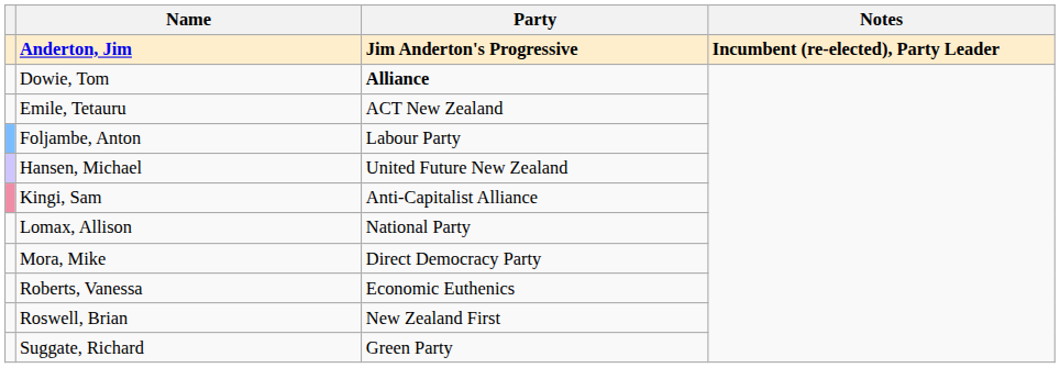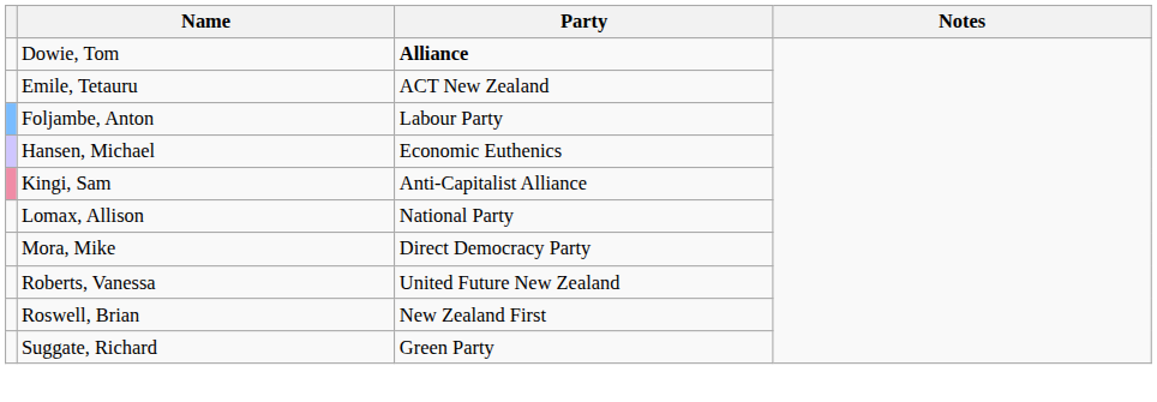 <table class="wikitable" width="70%" style="font-size:95%;">
 <tr>
 <th width=1%></th>
 <th width=33%>Name</th>
 <th width=33%>Party</th>
 <th width=33%>Notes</th>
-</tr>
-<tr ---- bgcolor=#FFEECC>
-<td bgcolor=></td>
-<td><strong><a href='#'>Anderton, Jim</a></strong></td>
-<td><strong>Jim Anderton's Progressive</strong></td>
-<td><strong>Incumbent (re-elected), Party Leader</strong></td>
 </tr>
 <tr -->
 <td bgcolor=></td>
 <td>Dowie, Tom</td>
 <td><strong>Alliance</strong></td>
 </tr>
 <tr -->
 <td bgcolor=></td>
 <td>Emile, Tetauru</td>
 <td>ACT New Zealand</td>
 </tr>
 <tr -->
 <td bgcolor=#79bcff></td>
 <td>Foljambe, Anton</td>
 <td>Labour Party</td>
 </tr>
 <tr -->
 <td bgcolor=#cfc6ff></td>
 <td>Hansen, Michael</td>
-<td>United Future New Zealand</td>
+<td>Economic Euthenics</td>
 </tr>
 <tr -->
 <td bgcolor=#f08ca6></td>
 <td>Kingi, Sam</td>
 <td>Anti-Capitalist Alliance</td>
 </tr>
 <tr -->
 <td bgcolor=></td>
 <td>Lomax, Allison</td>
 <td>National Party</td>
 </tr>
 <tr -->
 <td bgcolor=></td>
 <td>Mora, Mike</td>
 <td>Direct Democracy Party</td>
 </tr>
 <tr -->
 <td bgcolor=></td>
 <td>Roberts, Vanessa</td>
-<td>Economic Euthenics</td>
+<td>United Future New Zealand</td>
 </tr>
 <tr -->
 <td bgcolor=></td>
 <td>Roswell, Brian</td>
 <td>New Zealand First</td>
 </tr>
 <tr -->
 <td bgcolor=></td>
 <td>Suggate, Richard</td>
 <td>Green Party</td>
 </tr>
 </table>
